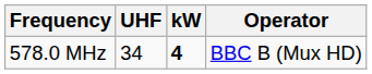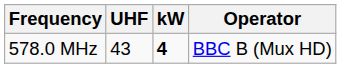 <table class="wikitable sortable">
 <tr>
 <th>Frequency</th>
 <th>UHF</th>
 <th>kW</th>
 <th>Operator</th>
 </tr>
 <tr>
 <td>578.0 MHz</td>
-<td>34</td>
+<td>43</td>
 <td><strong>4</strong></td>
 <td><a href='#'>BBC</a> B (Mux HD)</td>
 </tr>
 </table>
